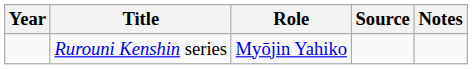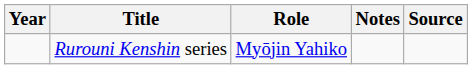 <table class="wikitable sortable plainrowheaders">
 <tr>
 <th>Year</th>
 <th>Title</th>
 <th>Role</th>
+<th class="unsortable">Notes</th>
 <th class="unsortable">Source</th>
-<th class="unsortable">Notes</th>
 </tr>
 <tr>
 <td></td>
 <td><em><a href='#'>Rurouni Kenshin</a></em> series</td>
 <td><a href='#'>Myōjin Yahiko</a></td>
 <td></td>
 <td></td>
 </tr>
 </table>
